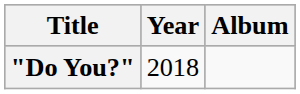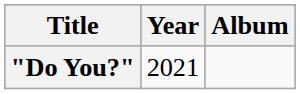 <table class="wikitable plainrowheaders" style="text-align:center;">
 <tr>
 <th scope="col" rowspan="1">Title</th>
 <th scope="col" rowspan="1">Year</th>
 <th scope="col" rowspan="1">Album</th>
 </tr>
 <tr>
 <th scope="row">"Do You?"<br></th>
-<td>2018</td>
+<td>2021</td>
 <td></td>
 </tr>
 </table>
